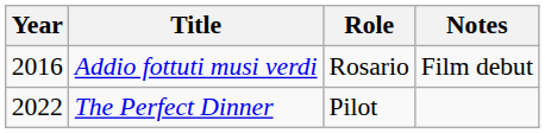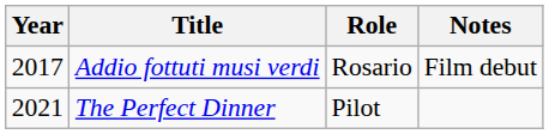 <table class="wikitable sortable">
 <tr>
 <th>Year</th>
 <th>Title</th>
 <th>Role</th>
 <th class="unsortable">Notes</th>
 </tr>
 <tr>
-<td>2016</td>
+<td>2017</td>
 <td><em><a href='#'>Addio fottuti musi verdi</a></em></td>
 <td>Rosario</td>
 <td>Film debut</td>
 </tr>
 <tr>
-<td>2022</td>
+<td>2021</td>
 <td><em><a href='#'>The Perfect Dinner</a></em></td>
 <td>Pilot</td>
 <td></td>
 </tr>
 </table>
